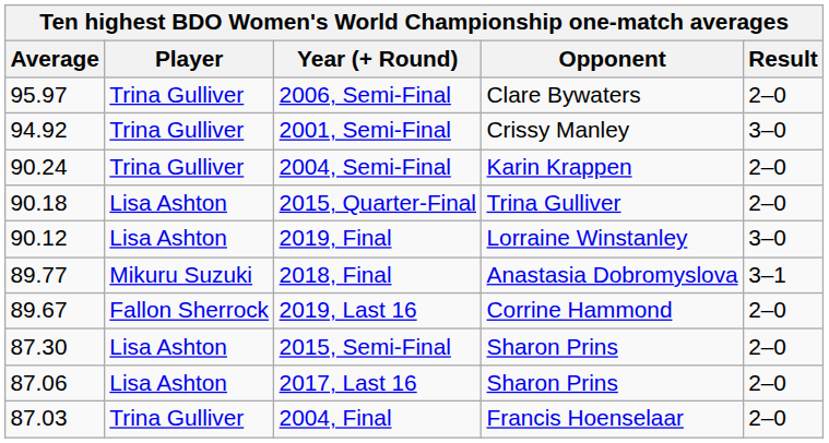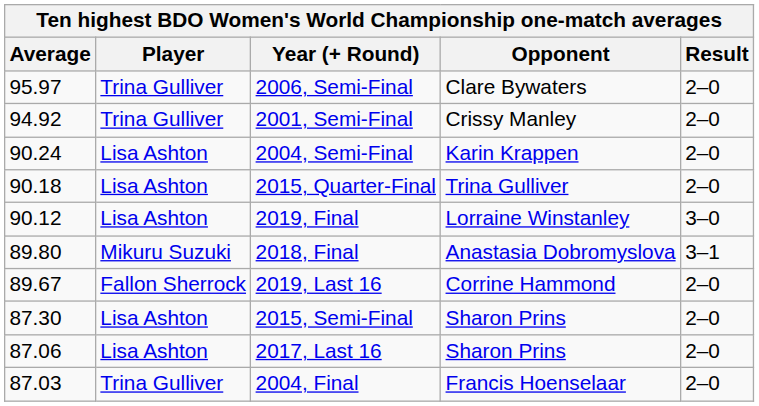 <table class="wikitable sortable">
 <tr>
 <th colspan=5>Ten highest BDO Women's World Championship one-match averages</th>
 </tr>
 <tr>
 <th>Average</th>
 <th>Player</th>
 <th>Year (+ Round)</th>
 <th>Opponent</th>
 <th>Result</th>
 </tr>
 <tr>
 <td>95.97</td>
 <td> <a href='#'>Trina Gulliver</a></td>
 <td><a href='#'>2006, Semi-Final</a></td>
 <td> Clare Bywaters</td>
 <td>2–0</td>
 </tr>
 <tr>
 <td>94.92</td>
 <td> <a href='#'>Trina Gulliver</a></td>
 <td><a href='#'>2001, Semi-Final</a></td>
 <td> Crissy Manley</td>
-<td>3–0</td>
+<td>2–0</td>
 </tr>
 <tr>
 <td>90.24</td>
-<td> <a href='#'>Trina Gulliver</a></td>
+<td> <a href='#'>Lisa Ashton</a></td>
 <td><a href='#'>2004, Semi-Final</a></td>
 <td> <a href='#'>Karin Krappen</a></td>
 <td>2–0</td>
 </tr>
 <tr>
 <td>90.18</td>
 <td> <a href='#'>Lisa Ashton</a></td>
 <td><a href='#'>2015, Quarter-Final</a></td>
 <td> <a href='#'>Trina Gulliver</a></td>
 <td>2–0</td>
 </tr>
 <tr>
 <td>90.12</td>
 <td> <a href='#'>Lisa Ashton</a></td>
 <td><a href='#'>2019, Final</a></td>
 <td> <a href='#'>Lorraine Winstanley</a></td>
 <td>3–0</td>
 </tr>
 <tr>
-<td>89.77</td>
+<td>89.80</td>
 <td> <a href='#'>Mikuru Suzuki</a></td>
 <td><a href='#'>2018, Final</a></td>
 <td> <a href='#'>Anastasia Dobromyslova</a></td>
 <td>3–1</td>
 </tr>
 <tr>
 <td>89.67</td>
 <td> <a href='#'>Fallon Sherrock</a></td>
 <td><a href='#'>2019, Last 16</a></td>
 <td> <a href='#'>Corrine Hammond</a></td>
 <td>2–0</td>
 </tr>
 <tr>
 <td>87.30</td>
 <td> <a href='#'>Lisa Ashton</a></td>
 <td><a href='#'>2015, Semi-Final</a></td>
 <td> <a href='#'>Sharon Prins</a></td>
 <td>2–0</td>
 </tr>
 <tr>
 <td>87.06</td>
 <td> <a href='#'>Lisa Ashton</a></td>
 <td><a href='#'>2017, Last 16</a></td>
 <td> <a href='#'>Sharon Prins</a></td>
 <td>2–0</td>
 </tr>
 <tr>
 <td>87.03</td>
 <td> <a href='#'>Trina Gulliver</a></td>
 <td><a href='#'>2004, Final</a></td>
 <td> <a href='#'>Francis Hoenselaar</a></td>
 <td>2–0</td>
 </tr>
 </table>
